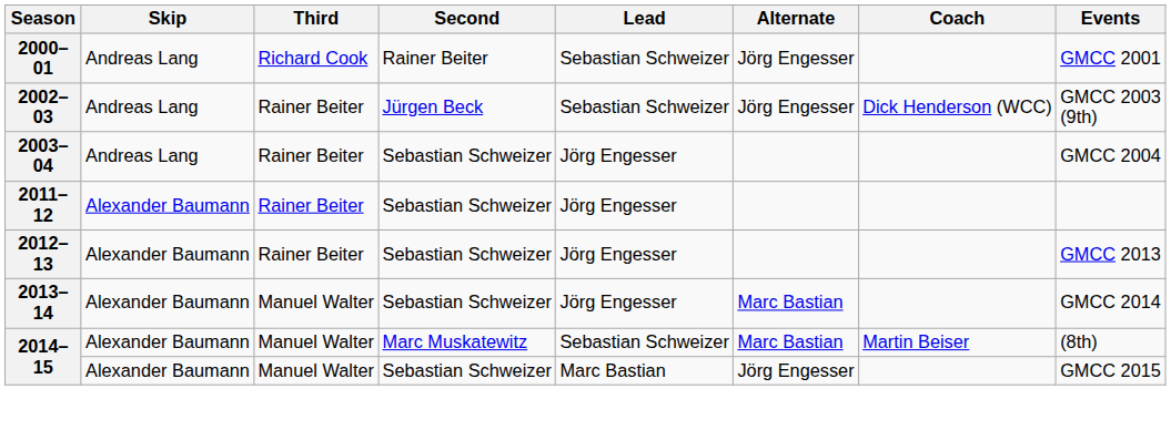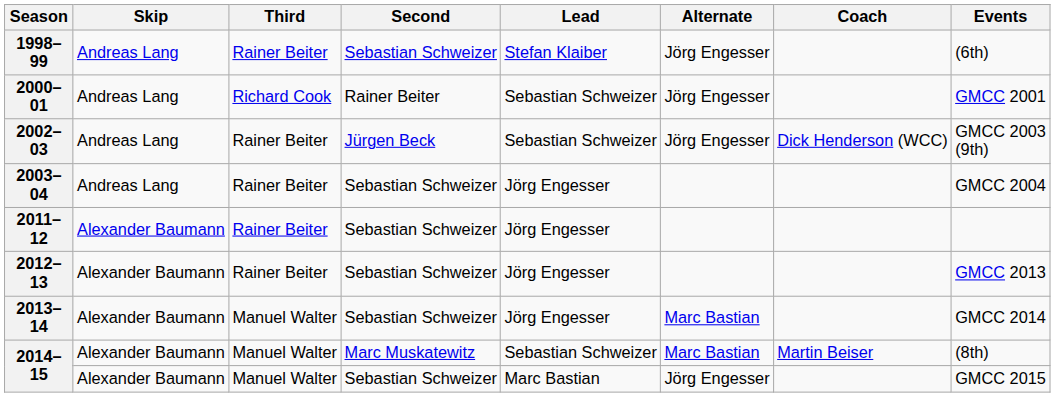 <table class="wikitable">
 <tr>
 <th scope="col" width=60>Season</th>
 <th scope="col">Skip</th>
 <th scope="col">Third</th>
 <th scope="col">Second</th>
 <th scope="col">Lead</th>
 <th scope="col">Alternate</th>
 <th scope="col">Coach</th>
 <th scope="col">Events</th>
+</tr>
+<tr>
+<th scope="row">1998–99</th>
+<td><a href='#'>Andreas Lang</a></td>
+<td><a href='#'>Rainer Beiter</a></td>
+<td><a href='#'>Sebastian Schweizer</a></td>
+<td><a href='#'>Stefan Klaiber</a></td>
+<td>Jörg Engesser</td>
+<td></td>
+<td> (6th)</td>
 </tr>
 <tr>
 <th scope="row">2000–01</th>
 <td>Andreas Lang</td>
 <td><a href='#'>Richard Cook</a></td>
 <td>Rainer Beiter</td>
 <td>Sebastian Schweizer</td>
 <td>Jörg Engesser</td>
 <td></td>
 <td><a href='#'>GMCC</a> 2001 </td>
 </tr>
 <tr>
 <th scope="row">2002–03</th>
 <td>Andreas Lang</td>
 <td>Rainer Beiter</td>
 <td><a href='#'>Jürgen Beck</a></td>
 <td>Sebastian Schweizer</td>
 <td>Jörg Engesser</td>
 <td><a href='#'>Dick Henderson</a> (WCC)</td>
 <td>GMCC 2003 <br> (9th)</td>
 </tr>
 <tr>
 <th scope="row">2003–04</th>
 <td>Andreas Lang</td>
 <td>Rainer Beiter</td>
 <td>Sebastian Schweizer</td>
 <td>Jörg Engesser</td>
 <td></td>
 <td></td>
 <td>GMCC 2004 </td>
 </tr>
 <tr>
 <th scope="row">2011–12</th>
 <td><a href='#'>Alexander Baumann</a></td>
 <td><a href='#'>Rainer Beiter</a></td>
 <td>Sebastian Schweizer</td>
 <td>Jörg Engesser</td>
 <td></td>
 <td></td>
 <td></td>
 </tr>
 <tr>
 <th scope="row">2012–13</th>
 <td>Alexander Baumann</td>
 <td>Rainer Beiter</td>
 <td>Sebastian Schweizer</td>
 <td>Jörg Engesser</td>
 <td></td>
 <td></td>
 <td><a href='#'>GMCC</a> 2013 </td>
 </tr>
 <tr>
 <th scope="row">2013–14</th>
 <td>Alexander Baumann</td>
 <td>Manuel Walter</td>
 <td>Sebastian Schweizer</td>
 <td>Jörg Engesser</td>
 <td><a href='#'>Marc Bastian</a></td>
 <td></td>
 <td>GMCC 2014 </td>
 </tr>
 <tr>
 <th scope="row" rowspan=2>2014–15</th>
 <td>Alexander Baumann</td>
 <td>Manuel Walter</td>
 <td><a href='#'>Marc Muskatewitz</a></td>
 <td>Sebastian Schweizer</td>
 <td><a href='#'>Marc Bastian</a></td>
 <td><a href='#'>Martin Beiser</a></td>
 <td> (8th)</td>
 </tr>
 <tr>
 <td>Alexander Baumann</td>
 <td>Manuel Walter</td>
 <td>Sebastian Schweizer</td>
 <td>Marc Bastian</td>
 <td>Jörg Engesser</td>
 <td></td>
 <td>GMCC 2015 </td>
 </tr>
 </table>
